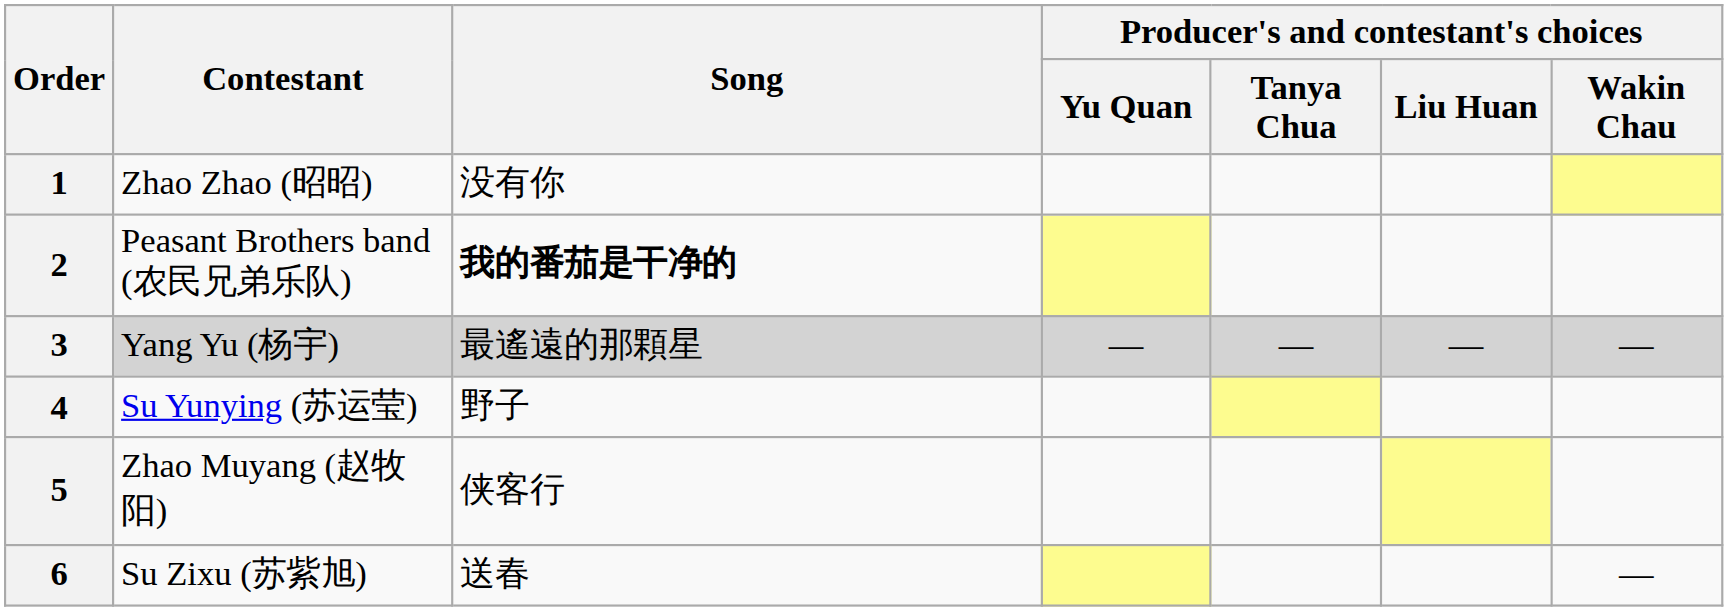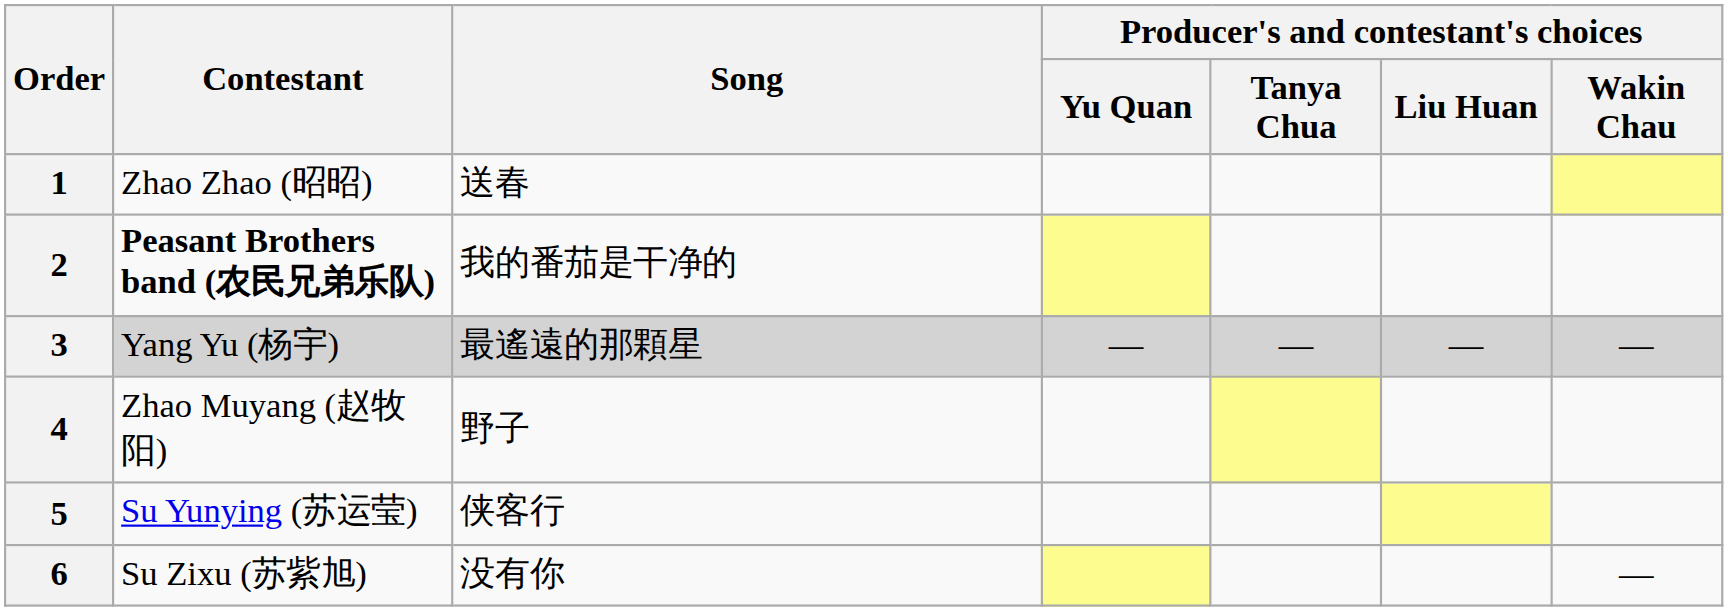 <table class="wikitable" style="width:90%;">
 <tr>
 <th rowspan="2" width="1%">Order</th>
 <th rowspan="2" width="20%">Contestant</th>
 <th rowspan="2" width="35%">Song</th>
 <th colspan="4" width="40%">Producer's and contestant's choices</th>
 </tr>
 <tr>
 <th width="10%"><strong>Yu Quan</strong></th>
 <th width="10%"><strong>Tanya Chua</strong></th>
 <th width="10%"><strong>Liu Huan</strong></th>
 <th width="10%"><strong>Wakin Chau</strong></th>
 </tr>
 <tr>
 <th>1</th>
 <td>Zhao Zhao (昭昭)<br></td>
-<td>没有你<br></td>
+<td>送春<br></td>
 <td style="text-align:center;"></td>
 <td style="text-align:center;"></td>
 <td style="text-align:center;"></td>
 <td style="background:#FDFC8F;text-align:center;"></td>
 </tr>
 <tr>
 <th>2</th>
-<td>Peasant Brothers band (农民兄弟乐队)<br></td>
-<td><strong>我的番茄是干净的<br></strong></td>
+<td><strong>Peasant Brothers band (农民兄弟乐队)<br></strong></td>
+<td>我的番茄是干净的<br></td>
 <td style="background:#FDFC8F;text-align:center;"></td>
 <td style="text-align:center;"></td>
 <td style="text-align:center;"></td>
 <td style="text-align:center;"></td>
 </tr>
 <tr bgcolor=lightgrey>
 <th>3</th>
 <td>Yang Yu (杨宇)<br></td>
 <td>最遙遠的那顆星<br></td>
 <td style="text-align:center;">—</td>
 <td style="text-align:center;">—</td>
 <td style="text-align:center;">—</td>
 <td style="text-align:center;">—</td>
 </tr>
 <tr>
 <th>4</th>
-<td><a href='#'>Su Yunying</a> (苏运莹)<br></td>
+<td>Zhao Muyang (赵牧阳)<br></td>
 <td>野子<br></td>
 <td style="text-align:center;"></td>
 <td style="background:#FDFC8F;text-align:center;"></td>
 <td style="text-align:center;"></td>
 <td style="text-align:center;"></td>
 </tr>
 <tr>
 <th>5</th>
-<td>Zhao Muyang (赵牧阳)<br></td>
+<td><a href='#'>Su Yunying</a> (苏运莹)<br></td>
 <td>侠客行<br></td>
 <td style="text-align:center;"></td>
 <td style="text-align:center;"></td>
 <td style="background:#FDFC8F;text-align:center;"></td>
 <td style="text-align:center;"></td>
 </tr>
 <tr>
 <th>6</th>
 <td>Su Zixu (苏紫旭)<br></td>
-<td>送春<br></td>
+<td>没有你<br></td>
 <td style="background:#FDFC8F;text-align:center;"></td>
 <td style="text-align:center;"></td>
 <td style="text-align:center;"></td>
 <td style="text-align:center;">—</td>
 </tr>
 </table>
